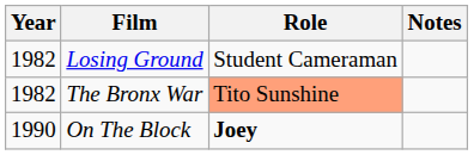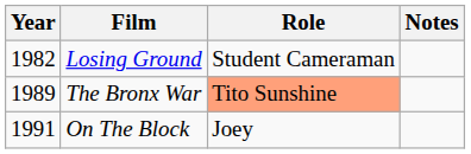 <table class="wikitable">
 <tr>
 <th>Year</th>
 <th>Film</th>
 <th>Role</th>
 <th>Notes</th>
 </tr>
 <tr>
 <td>1982</td>
 <td><em><a href='#'>Losing Ground</a></em></td>
 <td>Student Cameraman</td>
 <td></td>
 </tr>
 <tr>
-<td>1982</td>
+<td>1989</td>
 <td><em>The Bronx War</em></td>
 <td style="background: lightsalmon;">Tito Sunshine</td>
 <td></td>
 </tr>
 <tr>
-<td>1990</td>
+<td>1991</td>
 <td><em>On The Block</em></td>
-<td><strong>Joey</strong></td>
+<td>Joey</td>
 <td></td>
 </tr>
 </table>
